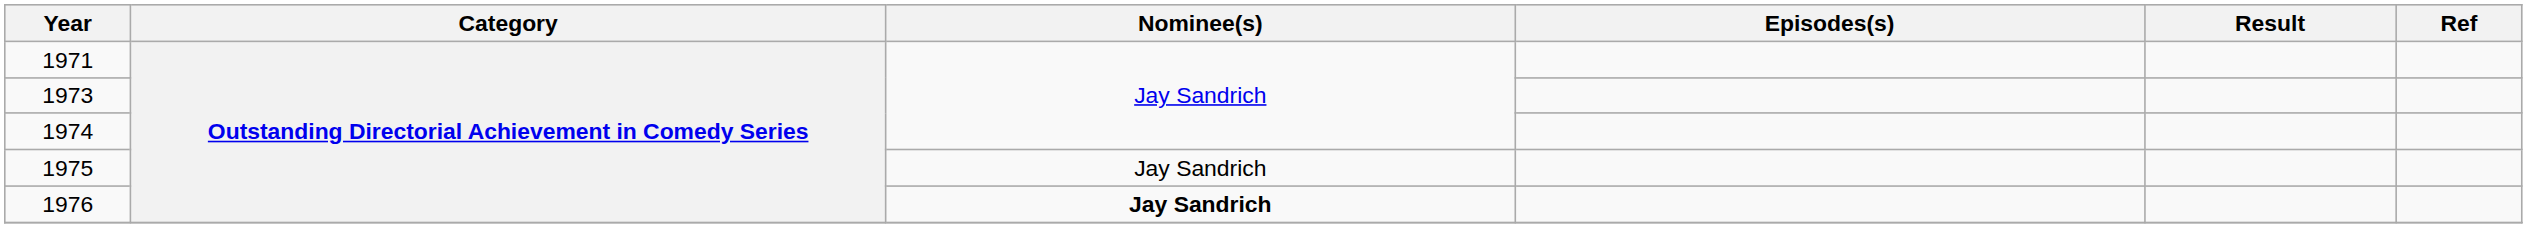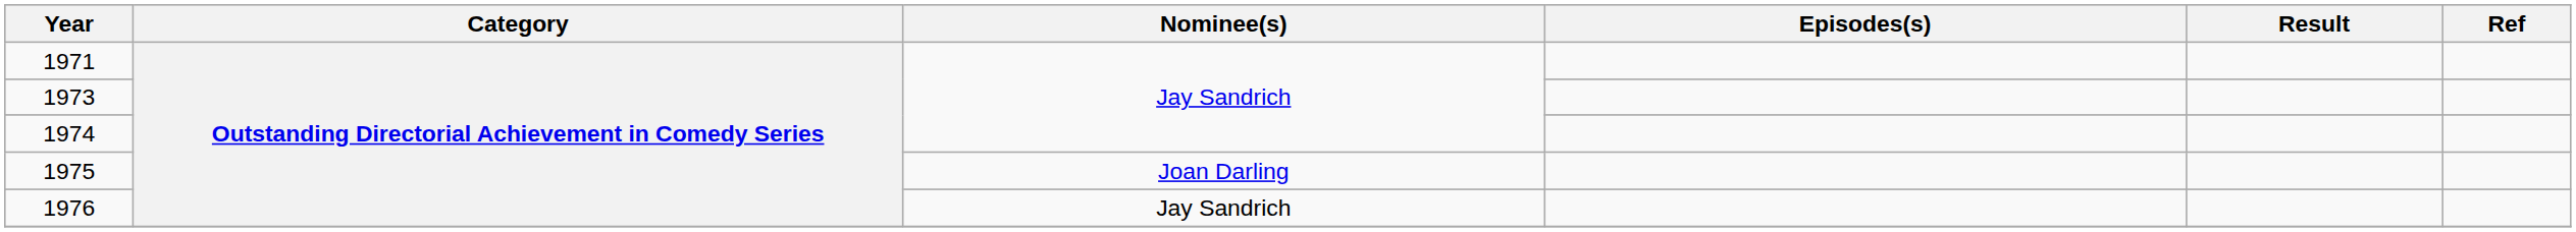 <table class="wikitable plainrowheaders" style="font-size: 90%; text-align:center" width=100%>
 <tr>
 <th scope="col" width="5%">Year</th>
 <th scope="col" width="30%">Category</th>
 <th scope="col" width="25%">Nominee(s)</th>
 <th scope="col" width="25%">Episodes(s)</th>
 <th scope="col" width="10%">Result</th>
 <th scope="col" width="5%">Ref</th>
 </tr>
 <tr>
 <td>1971</td>
 <th scope="row" style="text-align:center" rowspan="5"><a href='#'>Outstanding Directorial Achievement in Comedy Series</a></th>
 <td rowspan="3"><a href='#'>Jay Sandrich</a></td>
 <td></td>
 <td></td>
 <td></td>
 </tr>
 <tr>
 <td>1973</td>
 <td></td>
 <td></td>
 <td></td>
 </tr>
 <tr>
 <td>1974</td>
 <td></td>
 <td></td>
 <td></td>
 </tr>
 <tr>
 <td>1975</td>
-<td>Jay Sandrich</td>
+<td><a href='#'>Joan Darling</a></td>
 <td></td>
 <td></td>
 <td></td>
 </tr>
 <tr>
 <td>1976</td>
-<td><strong>Jay Sandrich</strong></td>
+<td>Jay Sandrich</td>
 <td></td>
 <td></td>
 <td></td>
 </tr>
 <tr>
 </tr>
 </table>
